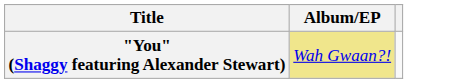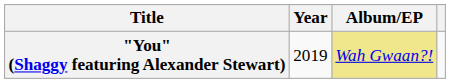 <table class="wikitable plainrowheaders" style="text-align:center;">
 <tr>
 <th scope="col">Title</th>
+<th scope="col">Year</th>
 <th scope="col">Album/EP</th>
 <th></th>
 </tr>
 <tr>
 <th scope="row">"You"<br><span>(<a href='#'>Shaggy</a> featuring Alexander Stewart)</span></th>
+<td>2019</td>
 <td style="background: khaki;"><em><a href='#'>Wah Gwaan?!</a></em></td>
 <td></td>
 </tr>
 </table>
